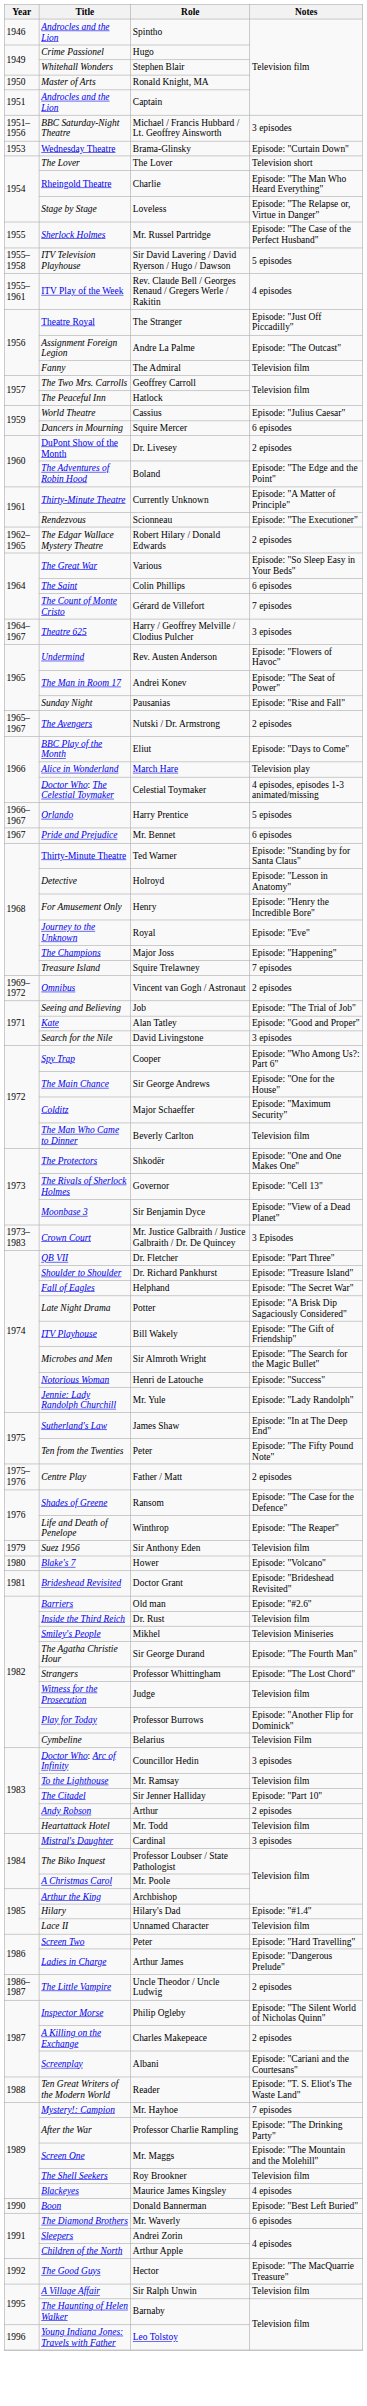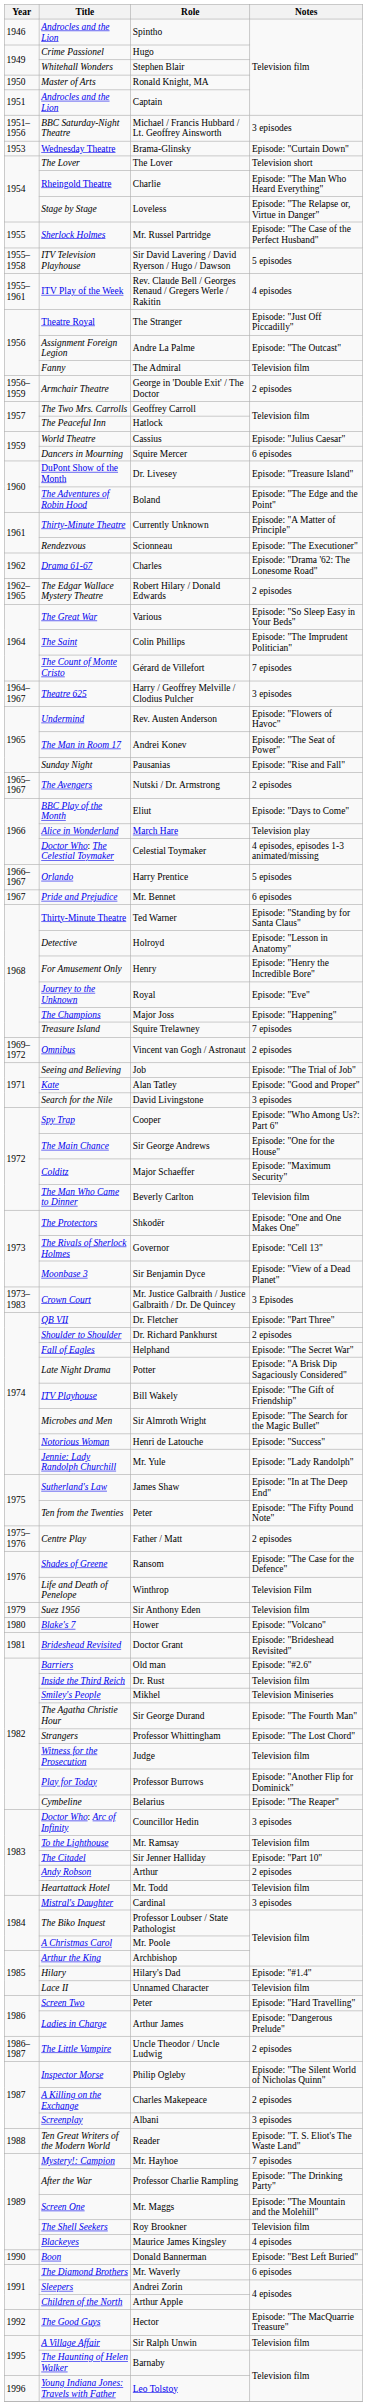 <table class = "wikitable sortable">
 <tr>
 <th>Year</th>
 <th>Title</th>
 <th>Role</th>
 <th>Notes</th>
 </tr>
 <tr>
 <td>1946</td>
 <td><em><a href='#'>Androcles and the Lion</a></em></td>
 <td>Spintho</td>
 <td rowspan="5">Television film</td>
 </tr>
 <tr>
 <td rowspan="2">1949</td>
 <td><em>Crime Passionel</em></td>
 <td>Hugo</td>
 </tr>
 <tr>
 <td><em>Whitehall Wonders</em></td>
 <td>Stephen Blair</td>
 </tr>
 <tr>
 <td>1950</td>
 <td><em>Master of Arts</em></td>
 <td>Ronald Knight, MA</td>
 </tr>
 <tr>
 <td>1951</td>
 <td><em><a href='#'>Androcles and the Lion</a></em></td>
 <td>Captain</td>
 </tr>
 <tr>
 <td>1951–1956</td>
 <td><em>BBC Saturday-Night Theatre</em></td>
 <td>Michael / Francis Hubbard / Lt. Geoffrey Ainsworth</td>
 <td>3 episodes</td>
 </tr>
 <tr>
 <td>1953</td>
 <td><a href='#'>Wednesday Theatre</a></td>
 <td>Brama-Glinsky</td>
 <td>Episode: "Curtain Down"</td>
 </tr>
 <tr>
 <td rowspan="3">1954</td>
 <td><em>The Lover</em></td>
 <td>The Lover</td>
 <td>Television short</td>
 </tr>
 <tr>
 <td><a href='#'>Rheingold Theatre</a></td>
 <td>Charlie</td>
 <td>Episode: "The Man Who Heard Everything"</td>
 </tr>
 <tr>
 <td><em>Stage by Stage</em></td>
 <td>Loveless</td>
 <td>Episode: "The Relapse or, Virtue in Danger"</td>
 </tr>
 <tr>
 <td>1955</td>
 <td><em><a href='#'>Sherlock Holmes</a></em></td>
 <td>Mr. Russel Partridge</td>
 <td>Episode: "The Case of the Perfect Husband"</td>
 </tr>
 <tr>
 <td>1955–1958</td>
 <td><em>ITV Television Playhouse</em></td>
 <td>Sir David Lavering / David Ryerson / Hugo / Dawson</td>
 <td>5 episodes</td>
 </tr>
 <tr>
 <td>1955–1961</td>
 <td><a href='#'>ITV Play of the Week</a></td>
 <td>Rev. Claude Bell / Georges Renaud / Gregers Werle / Rakitin</td>
 <td>4 episodes</td>
 </tr>
 <tr>
 <td rowspan="3">1956</td>
 <td><a href='#'>Theatre Royal</a></td>
 <td>The Stranger</td>
 <td>Episode: "Just Off Piccadilly"</td>
 </tr>
 <tr>
 <td><em>Assignment Foreign Legion</em></td>
 <td>Andre La Palme</td>
 <td>Episode: "The Outcast"</td>
 </tr>
 <tr>
 <td><em>Fanny</em></td>
 <td>The Admiral</td>
 <td>Television film</td>
 </tr>
 <tr>
+<td>1956–1959</td>
+<td><em>Armchair Theatre</em></td>
+<td>George in 'Double Exit' / The Doctor</td>
+<td>2 episodes</td>
+</tr>
+<tr>
 <td rowspan="2">1957</td>
 <td><em>The Two Mrs. Carrolls</em></td>
 <td>Geoffrey Carroll</td>
 <td rowspan="2">Television film</td>
 </tr>
 <tr>
 <td><em>The Peaceful Inn</em></td>
 <td>Hatlock</td>
 </tr>
 <tr>
 <td rowspan="2">1959</td>
 <td><em>World Theatre</em></td>
 <td>Cassius</td>
 <td>Episode: "Julius Caesar"</td>
 </tr>
 <tr>
 <td><em>Dancers in Mourning</em></td>
 <td>Squire Mercer</td>
 <td>6 episodes</td>
 </tr>
 <tr>
 <td rowspan="2">1960</td>
 <td><a href='#'>DuPont Show of the Month</a></td>
 <td>Dr. Livesey</td>
-<td>2 episodes</td>
+<td>Episode: "Treasure Island"</td>
 </tr>
 <tr>
 <td><em><a href='#'>The Adventures of Robin Hood</a></em></td>
 <td>Boland</td>
 <td>Episode: "The Edge and the Point"</td>
 </tr>
 <tr>
 <td rowspan="2">1961</td>
 <td><em><a href='#'>Thirty-Minute Theatre</a></em></td>
 <td>Currently Unknown</td>
 <td>Episode: "A Matter of Principle"</td>
 </tr>
 <tr>
 <td><em>Rendezvous</em></td>
 <td>Scionneau</td>
 <td>Episode: "The Executioner"</td>
 </tr>
 <tr>
+<td>1962</td>
+<td><em><a href='#'>Drama 61-67</a></em></td>
+<td>Charles</td>
+<td>Episode: "Drama '62: The Lonesome Road"</td>
+</tr>
+<tr>
 <td>1962–1965</td>
 <td><em>The Edgar Wallace Mystery Theatre</em></td>
 <td>Robert Hilary / Donald Edwards</td>
 <td>2 episodes</td>
 </tr>
 <tr>
 <td rowspan="3">1964</td>
 <td><em><a href='#'>The Great War</a></em></td>
 <td>Various</td>
 <td>Episode: "So Sleep Easy in Your Beds"</td>
 </tr>
 <tr>
 <td><em><a href='#'>The Saint</a></em></td>
 <td>Colin Phillips</td>
-<td>6 episodes</td>
+<td>Episode: "The Imprudent Politician"</td>
 </tr>
 <tr>
 <td><em><a href='#'>The Count of Monte Cristo</a></em></td>
 <td>Gérard de Villefort</td>
 <td>7 episodes</td>
 </tr>
 <tr>
 <td>1964–1967</td>
 <td><em><a href='#'>Theatre 625</a></em></td>
 <td>Harry / Geoffrey Melville / Clodius Pulcher</td>
 <td>3 episodes</td>
 </tr>
 <tr>
 <td rowspan="3">1965</td>
 <td><em><a href='#'>Undermind</a></em></td>
 <td>Rev. Austen Anderson</td>
 <td>Episode: "Flowers of Havoc"</td>
 </tr>
 <tr>
 <td><em><a href='#'>The Man in Room 17</a></em></td>
 <td>Andrei Konev</td>
 <td>Episode: "The Seat of Power"</td>
 </tr>
 <tr>
 <td><em>Sunday Night</em></td>
 <td>Pausanias</td>
 <td>Episode: "Rise and Fall"</td>
 </tr>
 <tr>
 <td>1965–1967</td>
 <td><em><a href='#'>The Avengers</a></em></td>
 <td>Nutski / Dr. Armstrong</td>
 <td>2 episodes</td>
 </tr>
 <tr>
 <td rowspan="3">1966</td>
 <td><em><a href='#'>BBC Play of the Month</a></em></td>
 <td>Eliut</td>
 <td>Episode: "Days to Come"</td>
 </tr>
 <tr>
 <td><em><a href='#'>Alice in Wonderland</a></em></td>
 <td><a href='#'>March Hare</a></td>
 <td>Television play</td>
 </tr>
 <tr>
 <td><em><a href='#'>Doctor Who</a></em>: <em><a href='#'>The Celestial Toymaker</a></em></td>
 <td>Celestial Toymaker</td>
 <td>4 episodes, episodes 1-3 animated/missing</td>
 </tr>
 <tr>
 <td>1966–1967</td>
 <td><em><a href='#'>Orlando</a></em></td>
 <td>Harry Prentice</td>
 <td>5 episodes</td>
 </tr>
 <tr>
 <td>1967</td>
 <td><em><a href='#'>Pride and Prejudice</a></em></td>
 <td>Mr. Bennet</td>
 <td>6 episodes</td>
 </tr>
 <tr>
 <td rowspan="6">1968</td>
 <td><a href='#'>Thirty-Minute Theatre</a></td>
 <td>Ted Warner</td>
 <td>Episode: "Standing by for Santa Claus"</td>
 </tr>
 <tr>
 <td><em>Detective</em></td>
 <td>Holroyd</td>
 <td>Episode: "Lesson in Anatomy"</td>
 </tr>
 <tr>
 <td><em>For Amusement Only</em></td>
 <td>Henry</td>
 <td>Episode: "Henry the Incredible Bore"</td>
 </tr>
 <tr>
 <td><em><a href='#'>Journey to the Unknown</a></em></td>
 <td>Royal</td>
 <td>Episode: "Eve"</td>
 </tr>
 <tr>
 <td><em><a href='#'>The Champions</a></em></td>
 <td>Major Joss</td>
 <td>Episode: "Happening"</td>
 </tr>
 <tr>
 <td><em>Treasure Island</em></td>
 <td>Squire Trelawney</td>
 <td>7 episodes</td>
 </tr>
 <tr>
 <td>1969–1972</td>
 <td><em><a href='#'>Omnibus</a></em></td>
 <td>Vincent van Gogh / Astronaut</td>
 <td>2 episodes</td>
 </tr>
 <tr>
 <td rowspan="3">1971</td>
 <td><em>Seeing and Believing</em></td>
 <td>Job</td>
 <td>Episode: "The Trial of Job"</td>
 </tr>
 <tr>
 <td><em><a href='#'>Kate</a></em></td>
 <td>Alan Tatley</td>
 <td>Episode: "Good and Proper"</td>
 </tr>
 <tr>
 <td><em>Search for the Nile</em></td>
 <td>David Livingstone</td>
 <td>3 episodes</td>
 </tr>
 <tr>
 <td rowspan="4">1972</td>
 <td><em><a href='#'>Spy Trap</a></em></td>
 <td>Cooper</td>
 <td>Episode: "Who Among Us?: Part 6"</td>
 </tr>
 <tr>
 <td><em><a href='#'>The Main Chance</a></em></td>
 <td>Sir George Andrews</td>
 <td>Episode: "One for the House"</td>
 </tr>
 <tr>
 <td><em><a href='#'>Colditz</a></em></td>
 <td>Major Schaeffer</td>
 <td>Episode: "Maximum Security"</td>
 </tr>
 <tr>
 <td><em><a href='#'>The Man Who Came to Dinner</a></em></td>
 <td>Beverly Carlton</td>
 <td>Television film</td>
 </tr>
 <tr>
 <td rowspan="3">1973</td>
 <td><em><a href='#'>The Protectors</a></em></td>
 <td>Shkodër</td>
 <td>Episode: "One and One Makes One"</td>
 </tr>
 <tr>
 <td><em><a href='#'>The Rivals of Sherlock Holmes</a></em></td>
 <td>Governor</td>
 <td>Episode: "Cell 13"</td>
 </tr>
 <tr>
 <td><em><a href='#'>Moonbase 3</a></em></td>
 <td>Sir Benjamin Dyce</td>
 <td>Episode: "View of a Dead Planet"</td>
 </tr>
 <tr>
 <td>1973–1983</td>
 <td><em><a href='#'>Crown Court</a></em></td>
 <td>Mr. Justice Galbraith / Justice Galbraith / Dr. De Quincey</td>
 <td>3 Episodes</td>
 </tr>
 <tr>
 <td rowspan="8">1974</td>
 <td><em><a href='#'>QB VII</a></em></td>
 <td>Dr. Fletcher</td>
 <td>Episode: "Part Three"</td>
 </tr>
 <tr>
 <td><em><a href='#'>Shoulder to Shoulder</a></em></td>
 <td>Dr. Richard Pankhurst</td>
-<td>Episode: "Treasure Island"</td>
+<td>2 episodes</td>
 </tr>
 <tr>
 <td><em><a href='#'>Fall of Eagles</a></em></td>
 <td>Helphand</td>
 <td>Episode: "The Secret War"</td>
 </tr>
 <tr>
 <td><em>Late Night Drama</em></td>
 <td>Potter</td>
 <td>Episode: "A Brisk Dip Sagaciously Considered"</td>
 </tr>
 <tr>
 <td><em><a href='#'>ITV Playhouse</a></em></td>
 <td>Bill Wakely</td>
 <td>Episode: "The Gift of Friendship"</td>
 </tr>
 <tr>
 <td><em>Microbes and Men</em></td>
 <td>Sir Almroth Wright</td>
 <td>Episode: "The Search for the Magic Bullet"</td>
 </tr>
 <tr>
 <td><em><a href='#'>Notorious Woman</a></em></td>
 <td>Henri de Latouche</td>
 <td>Episode: "Success"</td>
 </tr>
 <tr>
 <td><em><a href='#'>Jennie: Lady Randolph Churchill</a></em></td>
 <td>Mr. Yule</td>
 <td>Episode: "Lady Randolph"</td>
 </tr>
 <tr>
 <td rowspan="2">1975</td>
 <td><em><a href='#'>Sutherland's Law</a></em></td>
 <td>James Shaw</td>
 <td>Episode: "In at The Deep End"</td>
 </tr>
 <tr>
 <td><em>Ten from the Twenties</em></td>
 <td>Peter</td>
 <td>Episode: "The Fifty Pound Note"</td>
 </tr>
 <tr>
 <td>1975–1976</td>
 <td><em>Centre Play</em></td>
 <td>Father / Matt</td>
 <td>2 episodes</td>
 </tr>
 <tr>
 <td rowspan="2">1976</td>
 <td><em><a href='#'>Shades of Greene</a></em></td>
 <td>Ransom</td>
 <td>Episode: "The Case for the Defence"</td>
 </tr>
 <tr>
 <td><em>Life and Death of Penelope</em></td>
 <td>Winthrop</td>
-<td>Episode: "The Reaper"</td>
+<td>Television Film</td>
 </tr>
 <tr>
 <td>1979</td>
 <td><em>Suez 1956</em></td>
 <td>Sir Anthony Eden</td>
 <td>Television film</td>
 </tr>
 <tr>
 <td>1980</td>
 <td><em><a href='#'>Blake's 7</a></em></td>
 <td>Hower</td>
 <td>Episode: "Volcano"</td>
 </tr>
 <tr>
 <td>1981</td>
 <td><em><a href='#'>Brideshead Revisited</a></em></td>
 <td>Doctor Grant</td>
 <td>Episode: "Brideshead Revisited"</td>
 </tr>
 <tr>
 <td rowspan="8">1982</td>
 <td><em><a href='#'>Barriers</a></em></td>
 <td>Old man</td>
 <td>Episode: "#2.6"</td>
 </tr>
 <tr>
 <td><em><a href='#'>Inside the Third Reich</a></em></td>
 <td>Dr. Rust</td>
 <td>Television film</td>
 </tr>
 <tr>
 <td><em><a href='#'>Smiley's People</a></em></td>
 <td>Mikhel</td>
 <td>Television Miniseries</td>
 </tr>
 <tr>
 <td><em>The Agatha Christie Hour</em></td>
 <td>Sir George Durand</td>
 <td>Episode: "The Fourth Man"</td>
 </tr>
 <tr>
 <td><em>Strangers</em></td>
 <td>Professor Whittingham</td>
 <td>Episode: "The Lost Chord"</td>
 </tr>
 <tr>
 <td><em><a href='#'>Witness for the Prosecution</a></em></td>
 <td>Judge</td>
 <td>Television film</td>
 </tr>
 <tr>
 <td><em><a href='#'>Play for Today</a></em></td>
 <td>Professor Burrows</td>
 <td>Episode: "Another Flip for Dominick"</td>
 </tr>
 <tr>
 <td><em>Cymbeline</em></td>
 <td>Belarius</td>
-<td>Television Film</td>
+<td>Episode: "The Reaper"</td>
 </tr>
 <tr>
 <td rowspan="5">1983</td>
 <td><em><a href='#'>Doctor Who</a></em>: <em><a href='#'>Arc of Infinity</a></em></td>
 <td>Councillor Hedin</td>
 <td>3 episodes</td>
 </tr>
 <tr>
 <td><em><a href='#'>To the Lighthouse</a></em></td>
 <td>Mr. Ramsay</td>
 <td>Television film</td>
 </tr>
 <tr>
 <td><em><a href='#'>The Citadel</a></em></td>
 <td>Sir Jenner Halliday</td>
 <td>Episode: "Part 10"</td>
 </tr>
 <tr>
 <td><em><a href='#'>Andy Robson</a></em></td>
 <td>Arthur</td>
 <td>2 episodes</td>
 </tr>
 <tr>
 <td><em>Heartattack Hotel </em></td>
 <td>Mr. Todd</td>
 <td>Television film</td>
 </tr>
 <tr>
 <td rowspan="3">1984</td>
 <td><em><a href='#'>Mistral's Daughter</a></em></td>
 <td>Cardinal</td>
 <td>3 episodes</td>
 </tr>
 <tr>
 <td><em>The Biko Inquest</em></td>
 <td>Professor Loubser / State Pathologist</td>
 <td rowspan="3">Television film</td>
 </tr>
 <tr>
 <td><em><a href='#'>A Christmas Carol</a></em></td>
 <td>Mr. Poole</td>
 </tr>
 <tr>
 <td rowspan="3">1985</td>
 <td><em><a href='#'>Arthur the King</a></em></td>
 <td>Archbishop</td>
 </tr>
 <tr>
 <td><em>Hilary</em></td>
 <td>Hilary's Dad</td>
 <td>Episode: "#1.4"</td>
 </tr>
 <tr>
 <td><em>Lace II</em></td>
 <td>Unnamed Character</td>
 <td>Television film</td>
 </tr>
 <tr>
 <td rowspan="2">1986</td>
 <td><em><a href='#'>Screen Two</a></em></td>
 <td>Peter</td>
 <td>Episode: "Hard Travelling"</td>
 </tr>
 <tr>
 <td><em><a href='#'>Ladies in Charge</a></em></td>
 <td>Arthur James</td>
 <td>Episode: "Dangerous Prelude"</td>
 </tr>
 <tr>
 <td>1986–1987</td>
 <td><em><a href='#'>The Little Vampire</a></em></td>
 <td>Uncle Theodor / Uncle Ludwig</td>
 <td>2 episodes</td>
 </tr>
 <tr>
 <td rowspan="3">1987</td>
 <td><em><a href='#'>Inspector Morse</a></em></td>
 <td>Philip Ogleby</td>
 <td>Episode: "The Silent World of Nicholas Quinn"</td>
 </tr>
 <tr>
 <td><em><a href='#'>A Killing on the Exchange</a></em></td>
 <td>Charles Makepeace</td>
 <td>2 episodes</td>
 </tr>
 <tr>
 <td><em><a href='#'>Screenplay</a></em></td>
 <td>Albani</td>
-<td>Episode: "Cariani and the Courtesans"</td>
+<td>3 episodes</td>
 </tr>
 <tr>
 <td>1988</td>
 <td><em>Ten Great Writers of the Modern World</em></td>
 <td>Reader</td>
 <td>Episode: "T. S. Eliot's The Waste Land"</td>
 </tr>
 <tr>
 <td rowspan="5">1989</td>
 <td><em><a href='#'>Mystery!: Campion</a></em></td>
 <td>Mr. Hayhoe</td>
 <td>7 episodes</td>
 </tr>
 <tr>
 <td><em>After the War</em></td>
 <td>Professor Charlie Rampling</td>
 <td>Episode: "The Drinking Party"</td>
 </tr>
 <tr>
 <td><em><a href='#'>Screen One</a></em></td>
 <td>Mr. Maggs</td>
 <td>Episode: "The Mountain and the Molehill"</td>
 </tr>
 <tr>
 <td><em><a href='#'>The Shell Seekers</a></em></td>
 <td>Roy Brookner</td>
 <td>Television film</td>
 </tr>
 <tr>
 <td><em><a href='#'>Blackeyes</a></em></td>
 <td>Maurice James Kingsley</td>
 <td>4 episodes</td>
 </tr>
 <tr>
 <td>1990</td>
 <td><em><a href='#'>Boon</a></em></td>
 <td>Donald Bannerman</td>
 <td>Episode: "Best Left Buried"</td>
 </tr>
 <tr>
 <td rowspan="3">1991</td>
 <td><em><a href='#'>The Diamond Brothers</a></em></td>
 <td>Mr. Waverly</td>
 <td>6 episodes</td>
 </tr>
 <tr>
 <td><em><a href='#'>Sleepers</a></em></td>
 <td>Andrei Zorin</td>
 <td rowspan="2">4 episodes</td>
 </tr>
 <tr>
 <td><em><a href='#'>Children of the North</a></em></td>
 <td>Arthur Apple</td>
 </tr>
 <tr>
 <td>1992</td>
 <td><em><a href='#'>The Good Guys</a></em></td>
 <td>Hector</td>
 <td>Episode: "The MacQuarrie Treasure"</td>
 </tr>
 <tr>
 <td rowspan="2">1995</td>
 <td><em><a href='#'>A Village Affair</a></em></td>
 <td>Sir Ralph Unwin</td>
 <td>Television film</td>
 </tr>
 <tr>
 <td><em><a href='#'>The Haunting of Helen Walker</a></em></td>
 <td>Barnaby</td>
 <td rowspan="2">Television film</td>
 </tr>
 <tr>
 <td>1996</td>
 <td><em><a href='#'>Young Indiana Jones: Travels with Father</a></em></td>
 <td><a href='#'>Leo Tolstoy</a></td>
 </tr>
 <tr>
 </tr>
 </table>
